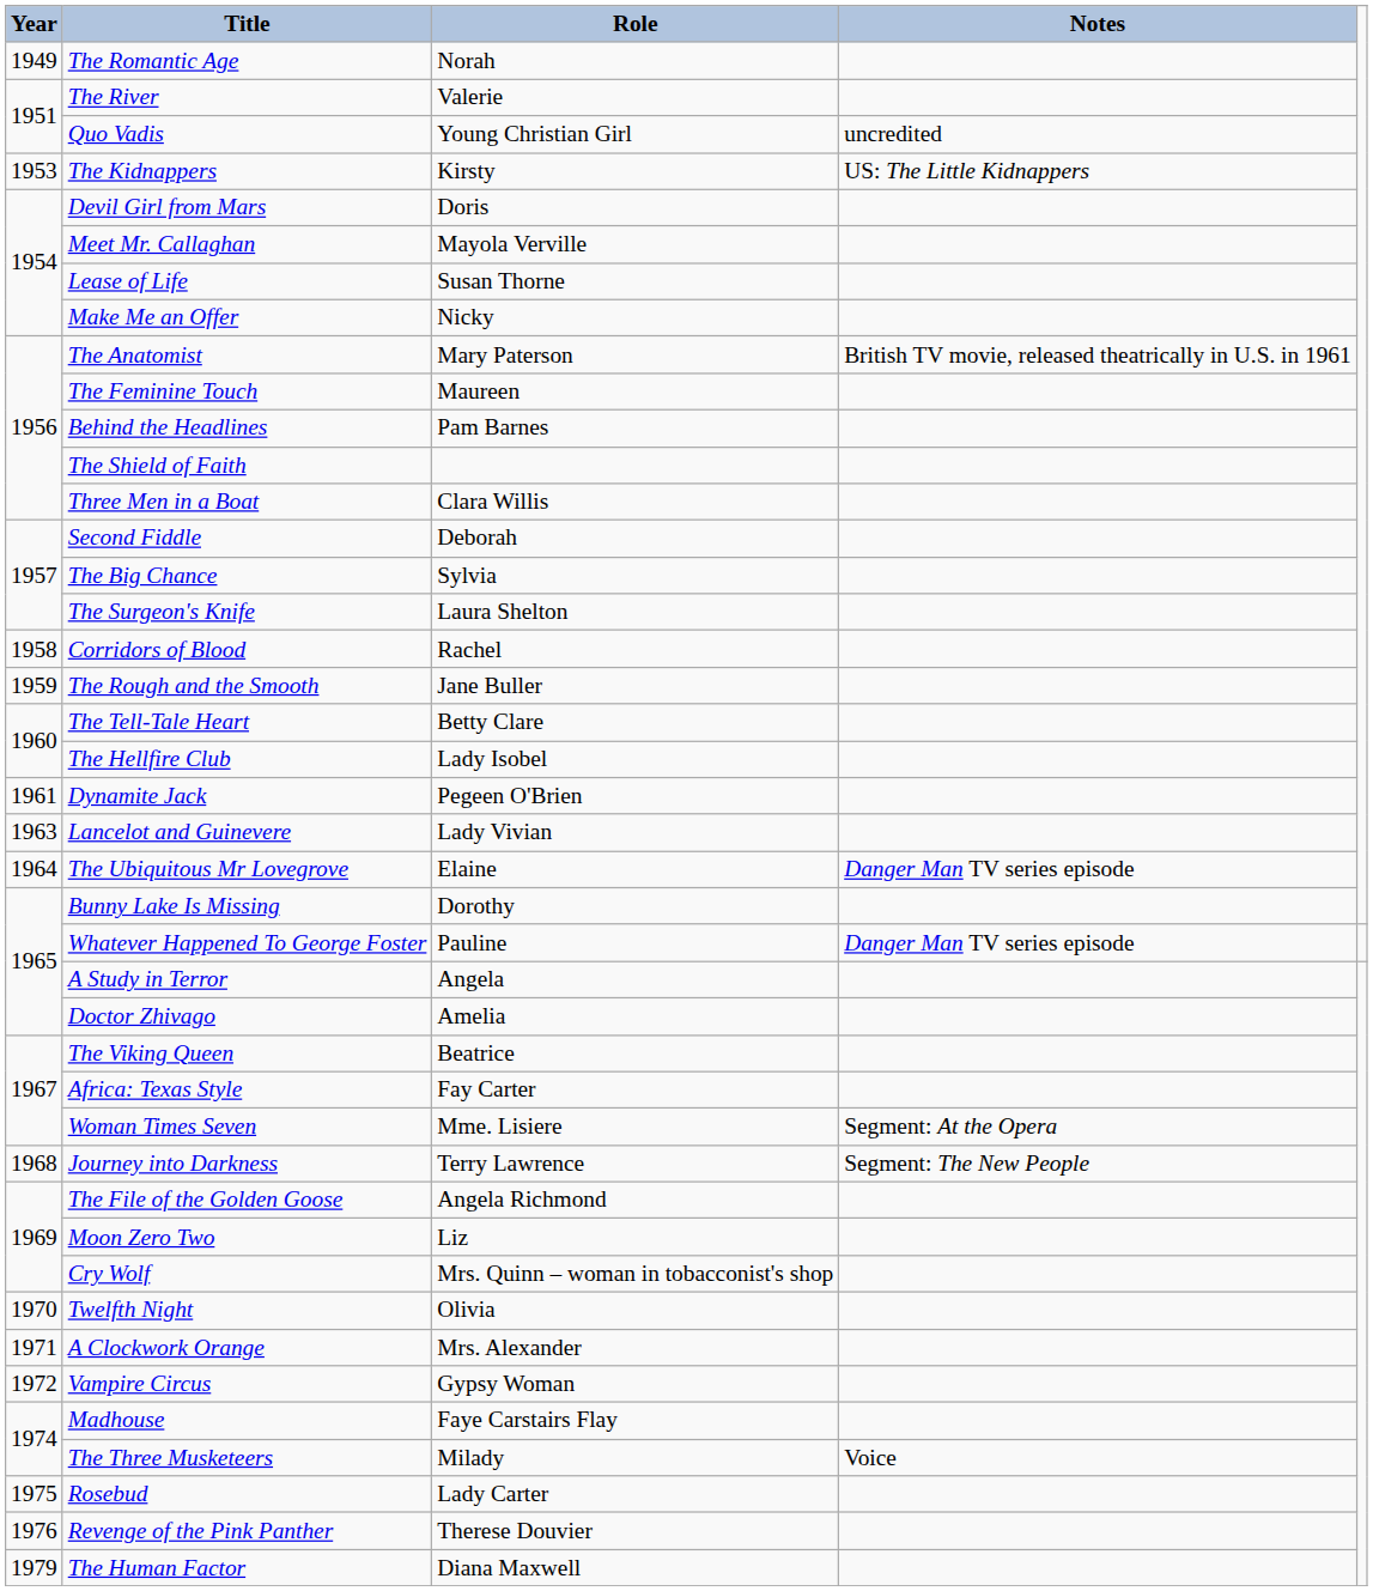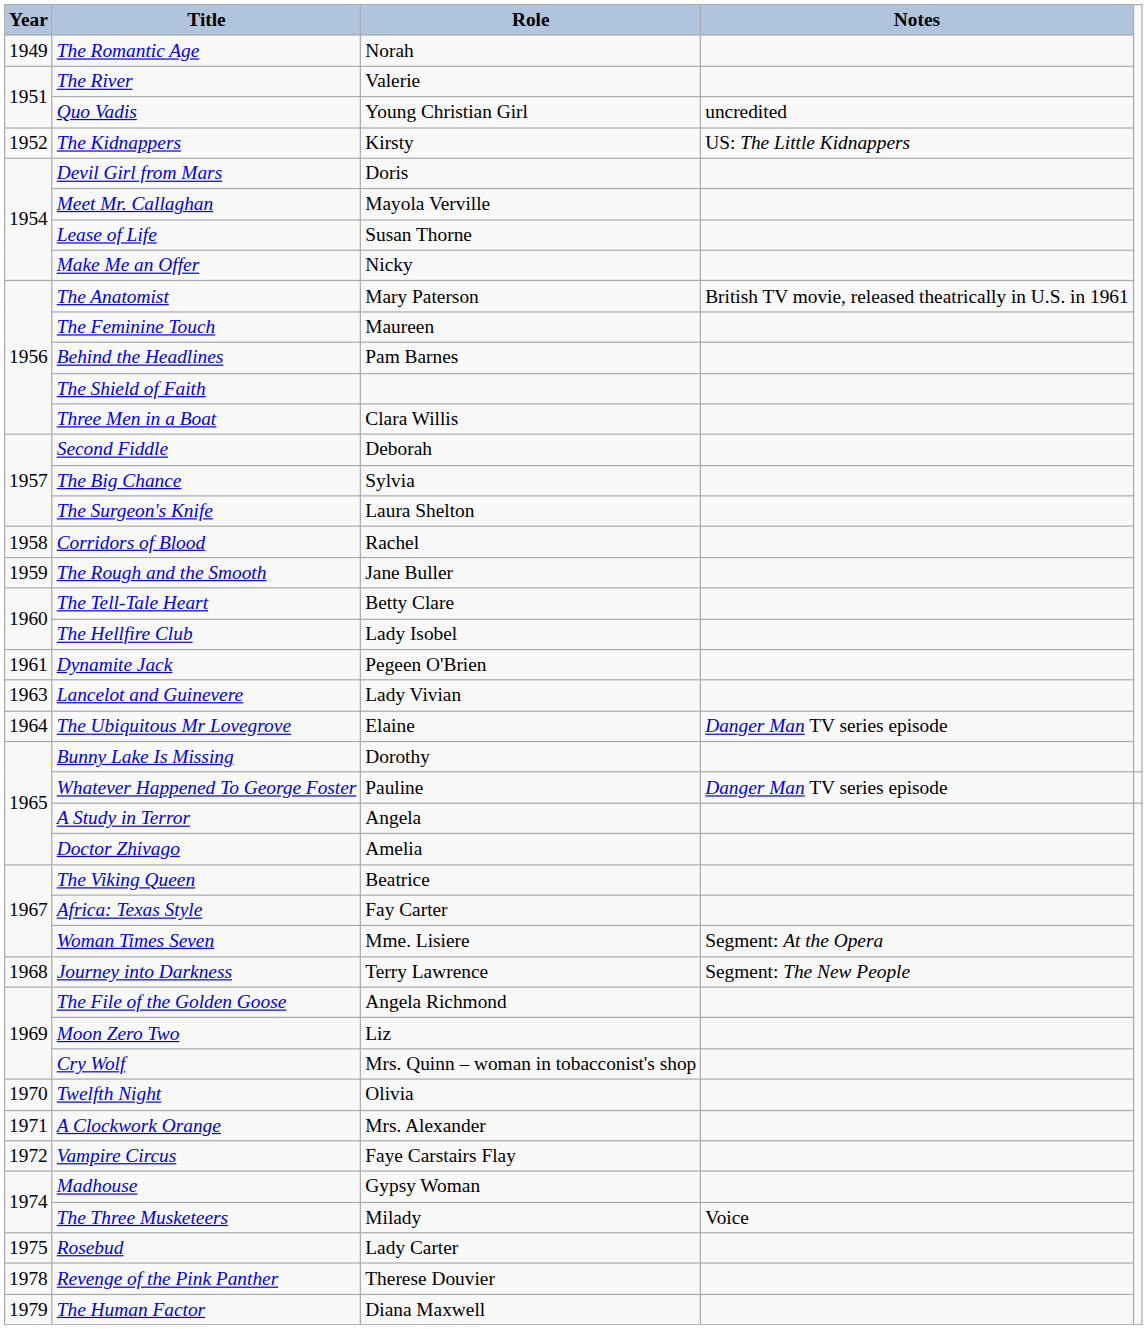 <table class="wikitable sortable">
 <tr>
 <th style="background:#B0C4DE;">Year</th>
 <th style="background:#B0C4DE;">Title</th>
 <th style="background:#B0C4DE;">Role</th>
 <th style="background:#B0C4DE;">Notes</th>
 </tr>
 <tr>
 <td>1949</td>
 <td><em><a href='#'>The Romantic Age</a></em></td>
 <td>Norah</td>
 <td></td>
 </tr>
 <tr>
 <td rowspan=2>1951</td>
 <td><em><a href='#'>The River</a></em></td>
 <td>Valerie</td>
 <td></td>
 </tr>
 <tr>
 <td><em><a href='#'>Quo Vadis</a></em></td>
 <td>Young Christian Girl</td>
 <td>uncredited</td>
 </tr>
 <tr>
-<td>1953</td>
+<td>1952</td>
 <td><em><a href='#'>The Kidnappers</a></em></td>
 <td>Kirsty</td>
 <td>US: <em>The Little Kidnappers</em></td>
 </tr>
 <tr>
 <td rowspan=4>1954</td>
 <td><em><a href='#'>Devil Girl from Mars</a></em></td>
 <td>Doris</td>
 <td></td>
 </tr>
 <tr>
 <td><em><a href='#'>Meet Mr. Callaghan</a></em></td>
 <td>Mayola Verville</td>
 <td></td>
 </tr>
 <tr>
 <td><em><a href='#'>Lease of Life</a></em></td>
 <td>Susan Thorne</td>
 <td></td>
 </tr>
 <tr>
 <td><em><a href='#'>Make Me an Offer</a></em></td>
 <td>Nicky</td>
 <td></td>
 </tr>
 <tr>
 <td rowspan=5>1956</td>
 <td><em><a href='#'>The Anatomist</a></em></td>
 <td>Mary Paterson</td>
 <td>British TV movie, released theatrically in U.S. in 1961</td>
 </tr>
 <tr>
 <td><em><a href='#'>The Feminine Touch</a></em></td>
 <td>Maureen</td>
 <td></td>
 </tr>
 <tr>
 <td><em><a href='#'>Behind the Headlines</a></em></td>
 <td>Pam Barnes</td>
 <td></td>
 </tr>
 <tr>
 <td><em><a href='#'>The Shield of Faith</a></em></td>
 <td></td>
 <td></td>
 </tr>
 <tr>
 <td><em><a href='#'>Three Men in a Boat</a></em></td>
 <td>Clara Willis</td>
 <td></td>
 </tr>
 <tr>
 <td rowspan=3>1957</td>
 <td><em><a href='#'>Second Fiddle</a></em></td>
 <td>Deborah</td>
 <td></td>
 </tr>
 <tr>
 <td><em><a href='#'>The Big Chance</a></em></td>
 <td>Sylvia</td>
 <td></td>
 </tr>
 <tr>
 <td><em><a href='#'>The Surgeon's Knife</a></em></td>
 <td>Laura Shelton</td>
 <td></td>
 </tr>
 <tr>
 <td>1958</td>
 <td><em><a href='#'>Corridors of Blood</a></em></td>
 <td>Rachel</td>
 <td></td>
 </tr>
 <tr>
 <td>1959</td>
 <td><em><a href='#'>The Rough and the Smooth</a></em></td>
 <td>Jane Buller</td>
 <td></td>
 </tr>
 <tr>
 <td rowspan=2>1960</td>
 <td><em><a href='#'>The Tell-Tale Heart</a></em></td>
 <td>Betty Clare</td>
 <td></td>
 </tr>
 <tr>
 <td><em><a href='#'>The Hellfire Club</a></em></td>
 <td>Lady Isobel</td>
 <td></td>
 </tr>
 <tr>
 <td>1961</td>
 <td><em><a href='#'>Dynamite Jack</a></em></td>
 <td>Pegeen O'Brien</td>
 <td></td>
 </tr>
 <tr>
 <td>1963</td>
 <td><em><a href='#'>Lancelot and Guinevere</a></em></td>
 <td>Lady Vivian</td>
 <td></td>
 </tr>
 <tr>
 <td>1964</td>
 <td><em><a href='#'>The Ubiquitous Mr Lovegrove</a></em></td>
 <td>Elaine</td>
 <td><em><a href='#'>Danger Man</a></em> TV series episode</td>
 </tr>
 <tr>
 <td rowspan=4>1965</td>
 <td><em><a href='#'>Bunny Lake Is Missing</a></em></td>
 <td>Dorothy</td>
 <td></td>
 </tr>
 <tr>
 <td><em><a href='#'>Whatever Happened To George Foster</a></em></td>
 <td>Pauline</td>
 <td><em><a href='#'>Danger Man</a></em> TV series episode</td>
 <td></td>
 </tr>
 <tr>
 <td><em><a href='#'>A Study in Terror</a></em></td>
 <td>Angela</td>
 <td></td>
 </tr>
 <tr>
 <td><em><a href='#'>Doctor Zhivago</a></em></td>
 <td>Amelia</td>
 <td></td>
 </tr>
 <tr>
 <td rowspan=3>1967</td>
 <td><em><a href='#'>The Viking Queen</a></em></td>
 <td>Beatrice</td>
 <td></td>
 </tr>
 <tr>
 <td><em><a href='#'>Africa: Texas Style</a></em></td>
 <td>Fay Carter</td>
 <td></td>
 </tr>
 <tr>
 <td><em><a href='#'>Woman Times Seven</a></em></td>
 <td>Mme. Lisiere</td>
 <td>Segment: <em>At the Opera</em></td>
 </tr>
 <tr>
 <td>1968</td>
 <td><em><a href='#'>Journey into Darkness</a></em></td>
 <td>Terry Lawrence</td>
 <td>Segment: <em>The New People</em></td>
 </tr>
 <tr>
 <td rowspan=3>1969</td>
 <td><em><a href='#'>The File of the Golden Goose</a></em></td>
 <td>Angela Richmond</td>
 <td></td>
 </tr>
 <tr>
 <td><em><a href='#'>Moon Zero Two</a></em></td>
 <td>Liz</td>
 <td></td>
 </tr>
 <tr>
 <td><em><a href='#'>Cry Wolf</a></em></td>
 <td>Mrs. Quinn – woman in tobacconist's shop</td>
 <td></td>
 </tr>
 <tr>
 <td>1970</td>
 <td><em><a href='#'>Twelfth Night</a></em></td>
 <td>Olivia</td>
 <td></td>
 </tr>
 <tr>
 <td>1971</td>
 <td><em><a href='#'>A Clockwork Orange</a></em></td>
 <td>Mrs. Alexander</td>
 <td></td>
 </tr>
 <tr>
 <td>1972</td>
 <td><em><a href='#'>Vampire Circus</a></em></td>
-<td>Gypsy Woman</td>
+<td>Faye Carstairs Flay</td>
 <td></td>
 </tr>
 <tr>
 <td rowspan=2>1974</td>
 <td><em><a href='#'>Madhouse</a></em></td>
-<td>Faye Carstairs Flay</td>
+<td>Gypsy Woman</td>
 <td></td>
 </tr>
 <tr>
 <td><em><a href='#'>The Three Musketeers</a></em></td>
 <td>Milady</td>
 <td>Voice</td>
 </tr>
 <tr>
 <td>1975</td>
 <td><em><a href='#'>Rosebud</a></em></td>
 <td>Lady Carter</td>
 <td></td>
 </tr>
 <tr>
-<td>1976</td>
+<td>1978</td>
 <td><em><a href='#'>Revenge of the Pink Panther</a></em></td>
 <td>Therese Douvier</td>
 <td></td>
 </tr>
 <tr>
 <td>1979</td>
 <td><em><a href='#'>The Human Factor</a></em></td>
 <td>Diana Maxwell</td>
 <td></td>
 </tr>
 </table>
